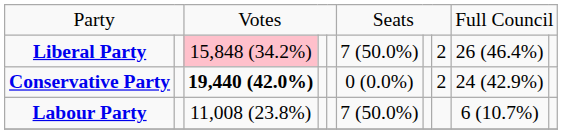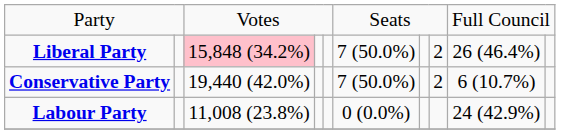 <table class=wikitable style="text-align:center;">
 <tr>
 <td colspan=2>Party</td>
 <td colspan=3>Votes</td>
 <td colspan=3>Seats</td>
 <td colspan=3>Full Council</td>
 </tr>
 <tr>
 <td><strong><a href='#'>Liberal Party</a></strong></td>
 <td></td>
 <td style="background: pink;">15,848 (34.2%)</td>
 <td></td>
 <td></td>
 <td>7 (50.0%)</td>
 <td></td>
 <td> 2</td>
 <td>26 (46.4%)</td>
 <td></td>
 </tr>
 <tr>
 <td><strong><a href='#'>Conservative Party</a></strong></td>
 <td></td>
-<td><strong>19,440 (42.0%)</strong></td>
+<td>19,440 (42.0%)</td>
 <td></td>
 <td></td>
-<td>0 (0.0%)</td>
+<td>7 (50.0%)</td>
 <td></td>
 <td> 2</td>
-<td>24 (42.9%)</td>
+<td>6 (10.7%)</td>
 <td></td>
 </tr>
 <tr>
 <td><strong><a href='#'>Labour Party</a></strong></td>
 <td></td>
 <td>11,008 (23.8%)</td>
 <td></td>
 <td></td>
-<td>7 (50.0%)</td>
+<td>0 (0.0%)</td>
 <td></td>
 <td></td>
-<td>6 (10.7%)</td>
+<td>24 (42.9%)</td>
 <td></td>
 </tr>
 <tr>
 </tr>
 </table>
